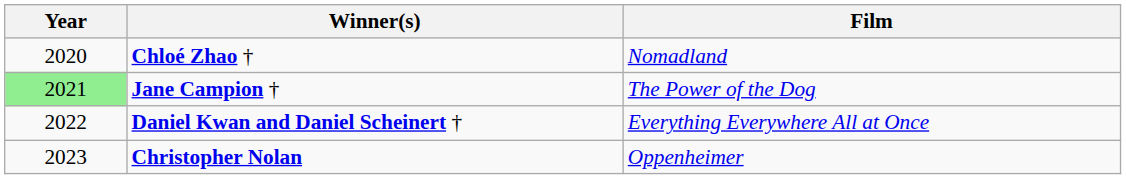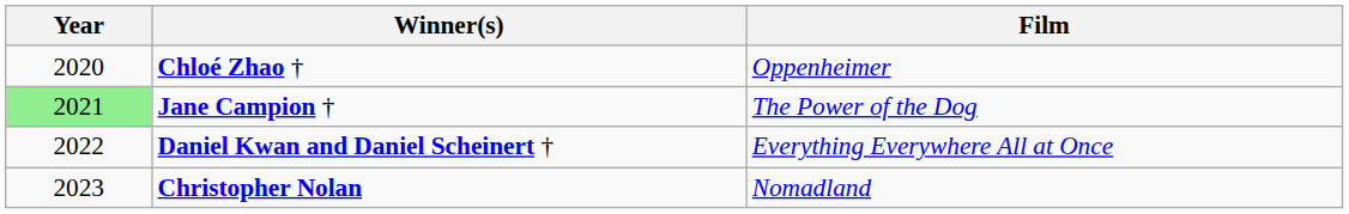 <table class="wikitable" width="95%" cellpadding="5">
 <tr>
 <th width="100"><strong>Year</strong></th>
 <th width="450"><strong>Winner(s)</strong></th>
 <th width="450"><strong>Film</strong></th>
 </tr>
 <tr>
 <td style="text-align:center;">2020</td>
 <td><strong><a href='#'>Chloé Zhao</a></strong> †</td>
-<td><em><a href='#'>Nomadland</a></em></td>
+<td><em><a href='#'>Oppenheimer</a></em></td>
 </tr>
 <tr>
 <td style="background: lightgreen; text-align:center;">2021</td>
 <td><strong><a href='#'>Jane Campion</a></strong> †</td>
 <td><em><a href='#'>The Power of the Dog</a></em></td>
 </tr>
 <tr>
 <td style="text-align:center;">2022</td>
 <td><strong><a href='#'>Daniel Kwan and Daniel Scheinert</a></strong> †</td>
 <td><em><a href='#'>Everything Everywhere All at Once</a></em></td>
 </tr>
 <tr>
 <td style="text-align:center;">2023</td>
 <td><strong><a href='#'>Christopher Nolan</a></strong></td>
-<td><em><a href='#'>Oppenheimer</a></em></td>
+<td><em><a href='#'>Nomadland</a></em></td>
 </tr>
 </table>
